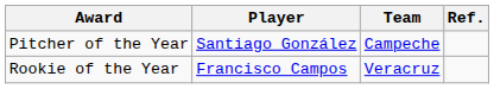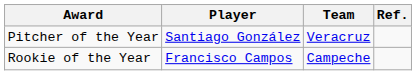 <table class="wikitable">
 <tr>
 <th>Award</th>
 <th>Player</th>
 <th>Team</th>
 <th>Ref.</th>
 </tr>
 <tr>
 <td scope="row">Pitcher of the Year</td>
 <td> <a href='#'>Santiago González</a></td>
-<td><a href='#'>Campeche</a></td>
+<td><a href='#'>Veracruz</a></td>
 <td align=center></td>
 </tr>
 <tr>
 <td scope="row">Rookie of the Year</td>
 <td> <a href='#'>Francisco Campos</a></td>
-<td><a href='#'>Veracruz</a></td>
+<td><a href='#'>Campeche</a></td>
 <td align=center></td>
 </tr>
 </table>
